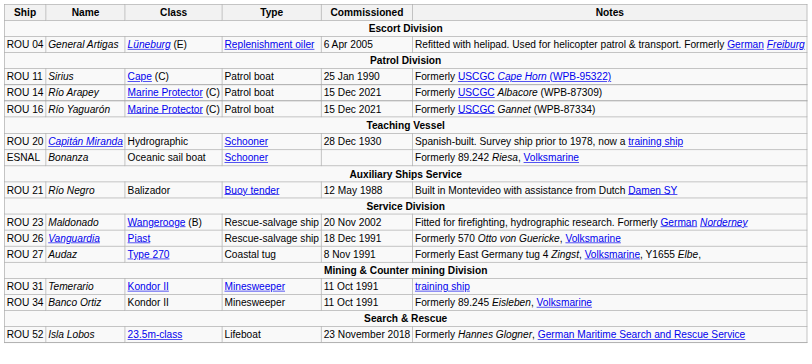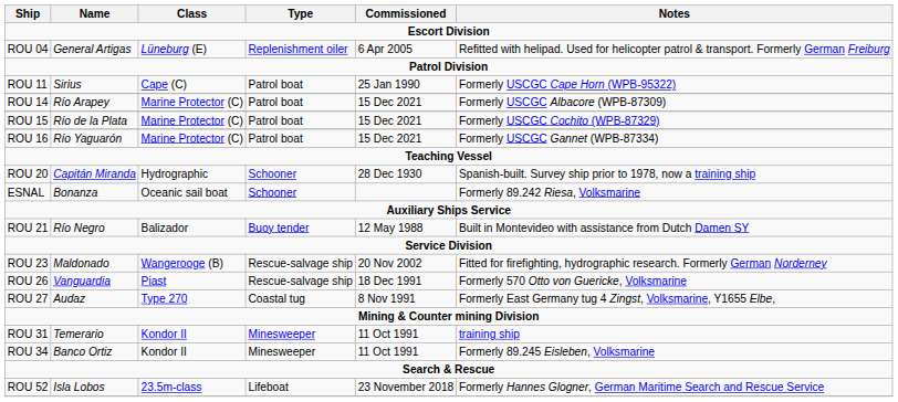 <table class="wikitable" style="font-size: 95%;">
 <tr>
 <th>Ship</th>
 <th>Name</th>
 <th>Class</th>
 <th>Type</th>
 <th>Commissioned</th>
 <th>Notes</th>
 </tr>
 <tr>
 <td colspan="6" style="text-align:center;"><strong>Escort Division</strong></td>
 </tr>
 <tr>
 <td>ROU 04</td>
 <td><em>General Artigas</em></td>
 <td><em><a href='#'>Lüneburg</a></em> (E)</td>
 <td><a href='#'>Replenishment oiler</a></td>
 <td>6 Apr 2005</td>
 <td>Refitted with helipad. Used for helicopter patrol & transport. Formerly <a href='#'>German</a> <a href='#'><em>Freiburg</em></a> </td>
 </tr>
 <tr>
 <td colspan="6" style="text-align:center;"><strong>Patrol Division</strong></td>
 </tr>
 <tr>
 <td>ROU 11</td>
 <td><em>Sirius</em></td>
 <td><a href='#'>Cape</a> (C)</td>
 <td>Patrol boat</td>
 <td>25 Jan 1990</td>
 <td>Formerly <a href='#'>USCGC <em>Cape Horn</em> (WPB-95322)</a> </td>
 </tr>
 <tr>
 </tr>
 <tr>
 <td>ROU 14</td>
 <td><em>Río Arapey</em></td>
 <td><a href='#'>Marine Protector</a> (C)</td>
 <td>Patrol boat</td>
 <td>15 Dec 2021</td>
 <td>Formerly <a href='#'>USCGC</a> <em>Albacore</em> (WPB-87309) </td>
 </tr>
 <tr>
+</tr>
+<tr>
+<td>ROU 15</td>
+<td><em>Río de la Plata</em></td>
+<td><a href='#'>Marine Protector</a> (C)</td>
+<td>Patrol boat</td>
+<td>15 Dec 2021</td>
+<td>Formerly <a href='#'>USCGC <em>Cochito</em> (WPB-87329)</a> </td>
 </tr>
 <tr>
 </tr>
 <tr>
 <td>ROU 16</td>
 <td><em>Río Yaguarón</em></td>
 <td><a href='#'>Marine Protector</a> (C)</td>
 <td>Patrol boat</td>
 <td>15 Dec 2021</td>
 <td>Formerly <a href='#'>USCGC</a> <em>Gannet</em> (WPB-87334) </td>
 </tr>
 <tr in 2022 there was a donation of 3 protector patrol boats>
 <td colspan="6" style="text-align:center;"><strong>Teaching Vessel</strong></td>
 </tr>
 <tr>
 <td>ROU 20</td>
 <td><a href='#'><em>Capitán Miranda</em></a></td>
 <td>Hydrographic</td>
 <td><a href='#'>Schooner</a></td>
 <td>28 Dec 1930</td>
 <td>Spanish-built. Survey ship prior to 1978, now a <a href='#'>training ship</a> </td>
 </tr>
 <tr>
 <td>ESNAL</td>
 <td><em>Bonanza</em></td>
 <td>Oceanic sail boat</td>
 <td><a href='#'>Schooner</a></td>
 <td></td>
 <td>Formerly 89.242 <em>Riesa</em>, <a href='#'>Volksmarine</a> </td>
 </tr>
 <tr>
 <td colspan="6" style="text-align:center;"><strong>Auxiliary Ships Service</strong></td>
 </tr>
 <tr>
 <td>ROU 21</td>
 <td><em>Río Negro</em></td>
 <td>Balizador</td>
 <td><a href='#'>Buoy tender</a></td>
 <td>12 May 1988</td>
 <td>Built in Montevideo with assistance from Dutch <a href='#'>Damen SY</a> </td>
 </tr>
 <tr>
 <td colspan="6" style="text-align:center;"><strong>Service Division</strong></td>
 </tr>
 <tr>
 <td>ROU 23</td>
 <td><em>Maldonado</em></td>
 <td><a href='#'>Wangerooge</a> (B)</td>
 <td>Rescue-salvage ship</td>
 <td>20 Nov 2002</td>
 <td>Fitted for firefighting, hydrographic research. Formerly <a href='#'>German</a> <a href='#'><em>Norderney</em></a> </td>
 </tr>
 <tr>
 <td>ROU 26</td>
 <td><em><a href='#'>Vanguardia</a></em></td>
 <td><a href='#'>Piast</a></td>
 <td>Rescue-salvage ship</td>
 <td>18 Dec 1991</td>
 <td>Formerly 570 <em>Otto von Guericke</em>, <a href='#'>Volksmarine</a> </td>
 </tr>
 <tr>
 <td>ROU 27</td>
 <td><em>Audaz</em></td>
 <td><a href='#'>Type 270</a></td>
 <td>Coastal tug</td>
 <td>8 Nov 1991</td>
 <td>Formerly East Germany tug 4 <em>Zingst</em>, <a href='#'>Volksmarine</a>, Y1655 <em>Elbe</em>, </td>
 </tr>
 <tr>
 <td colspan="6" style="text-align:center;"><strong>Mining & Counter mining Division</strong></td>
 </tr>
 <tr>
 <td>ROU 31</td>
 <td><em>Temerario</em></td>
 <td><a href='#'>Kondor II</a></td>
 <td><a href='#'>Minesweeper</a></td>
 <td>11 Oct 1991</td>
 <td><a href='#'>training ship</a> </td>
 </tr>
 <tr>
 <td>ROU 34</td>
 <td><em>Banco Ortiz</em></td>
 <td>Kondor II</td>
 <td>Minesweeper</td>
 <td>11 Oct 1991</td>
 <td>Formerly 89.245 <em>Eisleben</em>, <a href='#'>Volksmarine</a> </td>
 </tr>
 <tr>
 <td colspan="6" style="text-align:center;"><strong>Search & Rescue</strong></td>
 </tr>
 <tr>
 <td>ROU 52</td>
 <td><em>Isla Lobos</em></td>
 <td><a href='#'>23.5m-class</a></td>
 <td>Lifeboat</td>
 <td>23 November 2018</td>
 <td>Formerly <em>Hannes Glogner</em>, <a href='#'>German Maritime Search and Rescue Service</a> </td>
 </tr>
 <tr>
 </tr>
 </table>
